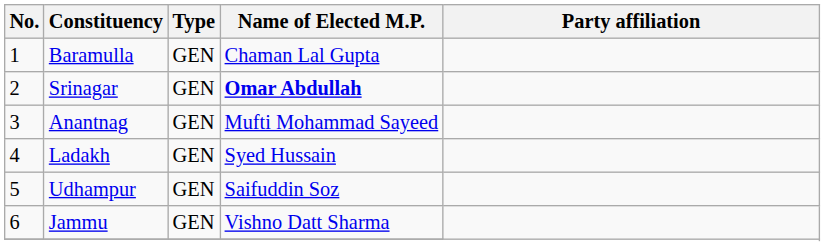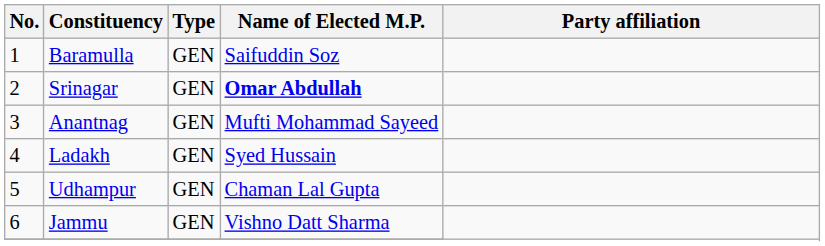 <table class="wikitable" style="font-size:95%;">
 <tr>
 <th>No.</th>
 <th>Constituency</th>
 <th>Type</th>
 <th>Name of Elected M.P.</th>
 <th colspan="2" style="width:18em">Party affiliation</th>
 </tr>
 <tr>
 <td>1</td>
 <td><a href='#'>Baramulla</a></td>
 <td>GEN</td>
-<td><a href='#'>Chaman Lal Gupta</a></td>
+<td><a href='#'>Saifuddin Soz</a></td>
 <td></td>
 </tr>
 <tr>
 <td>2</td>
 <td><a href='#'>Srinagar</a></td>
 <td>GEN</td>
 <td><strong><a href='#'>Omar Abdullah</a></strong></td>
 </tr>
 <tr>
 <td>3</td>
 <td><a href='#'>Anantnag</a></td>
 <td>GEN</td>
 <td><a href='#'>Mufti Mohammad Sayeed</a></td>
 <td></td>
 </tr>
 <tr>
 <td>4</td>
 <td><a href='#'>Ladakh</a></td>
 <td>GEN</td>
 <td><a href='#'>Syed Hussain</a></td>
 <td></td>
 </tr>
 <tr>
 <td>5</td>
 <td><a href='#'>Udhampur</a></td>
 <td>GEN</td>
-<td><a href='#'>Saifuddin Soz</a></td>
+<td><a href='#'>Chaman Lal Gupta</a></td>
 <td></td>
 </tr>
 <tr>
 <td>6</td>
 <td><a href='#'>Jammu</a></td>
 <td>GEN</td>
 <td><a href='#'>Vishno Datt Sharma</a></td>
 </tr>
 <tr>
 </tr>
 </table>
